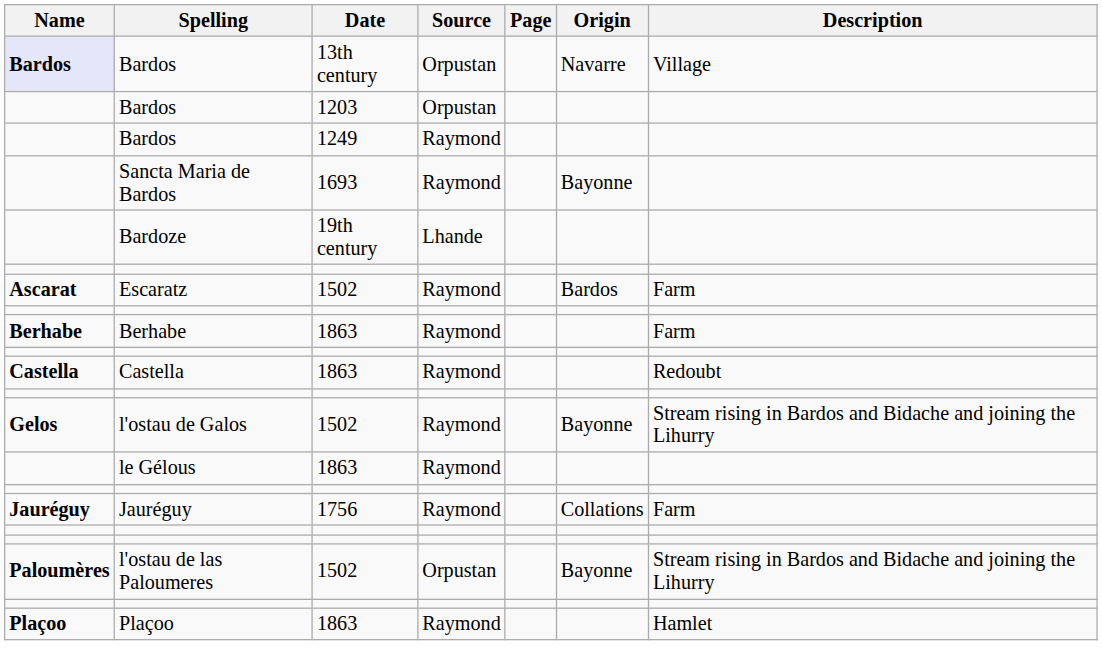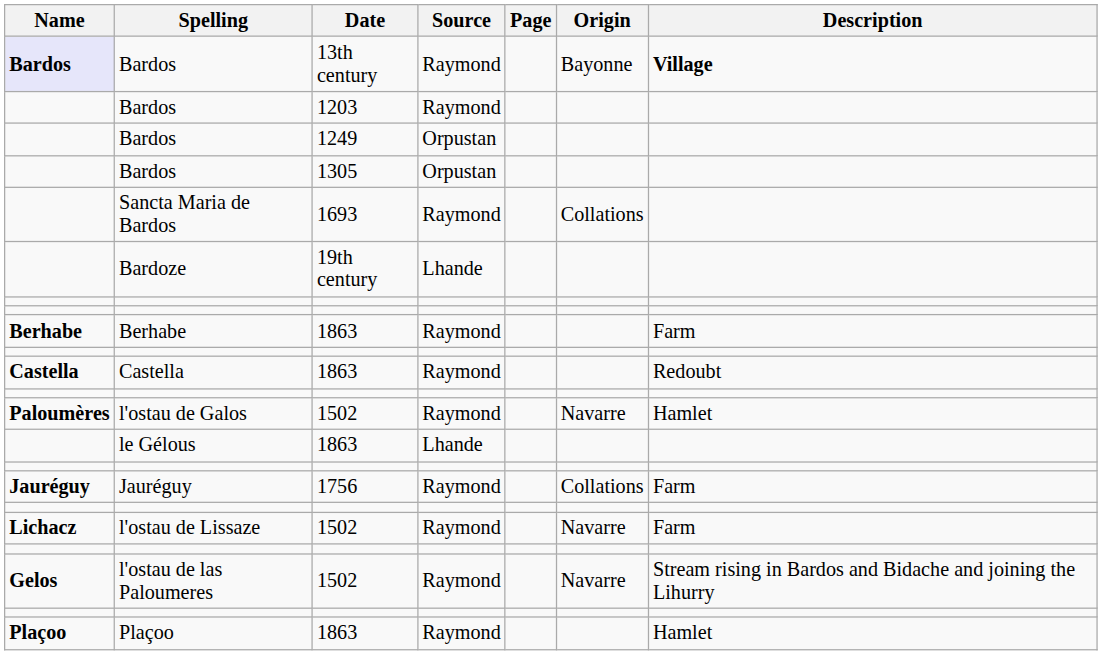 <table class="wikitable">
 <tr>
 <th>Name</th>
 <th>Spelling</th>
 <th>Date</th>
 <th>Source</th>
 <th>Page</th>
 <th>Origin</th>
 <th>Description</th>
 </tr>
 <tr>
 <td style="background: lavender;"><strong>Bardos</strong></td>
 <td>Bardos</td>
 <td>13th century</td>
-<td>Orpustan</td>
+<td>Raymond</td>
 <td></td>
-<td>Navarre</td>
-<td>Village</td>
+<td>Bayonne</td>
+<td><strong>Village</strong></td>
 </tr>
 <tr>
 <td></td>
 <td>Bardos</td>
 <td>1203</td>
+<td>Raymond</td>
+<td></td>
+<td></td>
+<td></td>
+</tr>
+<tr>
+<td></td>
+<td>Bardos</td>
+<td>1249</td>
 <td>Orpustan</td>
 <td></td>
 <td></td>
 <td></td>
 </tr>
 <tr>
 <td></td>
 <td>Bardos</td>
-<td>1249</td>
-<td>Raymond</td>
+<td>1305</td>
+<td>Orpustan</td>
 <td></td>
 <td></td>
 <td></td>
 </tr>
 <tr>
 <td></td>
 <td>Sancta Maria de Bardos</td>
 <td>1693</td>
 <td>Raymond</td>
 <td></td>
-<td>Bayonne</td>
+<td>Collations</td>
 <td></td>
 </tr>
 <tr>
 <td></td>
 <td>Bardoze</td>
 <td>19th century</td>
 <td>Lhande</td>
 <td></td>
 <td></td>
 <td></td>
 </tr>
 <tr>
 <td></td>
 <td></td>
 <td></td>
 <td></td>
 <td></td>
 <td></td>
 <td></td>
-</tr>
-<tr>
-<td><strong>Ascarat</strong></td>
-<td>Escaratz</td>
-<td>1502</td>
-<td>Raymond</td>
-<td></td>
-<td>Bardos</td>
-<td>Farm</td>
 </tr>
 <tr>
 <td></td>
 <td></td>
 <td></td>
 <td></td>
 <td></td>
 <td></td>
 <td></td>
 </tr>
 <tr>
 <td><strong>Berhabe</strong></td>
 <td>Berhabe</td>
 <td>1863</td>
 <td>Raymond</td>
 <td></td>
 <td></td>
 <td>Farm</td>
 </tr>
 <tr>
 <td></td>
 <td></td>
 <td></td>
 <td></td>
 <td></td>
 <td></td>
 <td></td>
 </tr>
 <tr>
 <td><strong>Castella</strong></td>
 <td>Castella</td>
 <td>1863</td>
 <td>Raymond</td>
 <td></td>
 <td></td>
 <td>Redoubt</td>
 </tr>
 <tr>
 <td></td>
 <td></td>
 <td></td>
 <td></td>
 <td></td>
 <td></td>
 <td></td>
 </tr>
 <tr>
-<td><strong>Gelos</strong></td>
+<td><strong>Paloumères</strong></td>
 <td>l'ostau de Galos</td>
 <td>1502</td>
 <td>Raymond</td>
 <td></td>
-<td>Bayonne</td>
-<td>Stream rising in Bardos and Bidache and joining the Lihurry</td>
+<td>Navarre</td>
+<td>Hamlet</td>
 </tr>
 <tr>
 <td></td>
 <td>le Gélous</td>
 <td>1863</td>
-<td>Raymond</td>
+<td>Lhande</td>
 <td></td>
 <td></td>
 <td></td>
 </tr>
 <tr>
 <td></td>
 <td></td>
 <td></td>
 <td></td>
 <td></td>
 <td></td>
 <td></td>
 </tr>
 <tr>
 <td><strong>Jauréguy</strong></td>
 <td>Jauréguy</td>
 <td>1756</td>
 <td>Raymond</td>
 <td></td>
 <td>Collations</td>
 <td>Farm</td>
 </tr>
 <tr>
 <td></td>
 <td></td>
 <td></td>
 <td></td>
 <td></td>
 <td></td>
 <td></td>
 </tr>
 <tr>
+<td><strong>Lichacz</strong></td>
+<td>l'ostau de Lissaze</td>
+<td>1502</td>
+<td>Raymond</td>
+<td></td>
+<td>Navarre</td>
+<td>Farm</td>
+</tr>
+<tr>
 <td></td>
 <td></td>
 <td></td>
 <td></td>
 <td></td>
 <td></td>
 <td></td>
 </tr>
 <tr>
-<td><strong>Paloumères</strong></td>
+<td><strong>Gelos</strong></td>
 <td>l'ostau de las Paloumeres</td>
 <td>1502</td>
-<td>Orpustan</td>
+<td>Raymond</td>
 <td></td>
-<td>Bayonne</td>
+<td>Navarre</td>
 <td>Stream rising in Bardos and Bidache and joining the Lihurry</td>
 </tr>
 <tr>
 <td></td>
 <td></td>
 <td></td>
 <td></td>
 <td></td>
 <td></td>
 <td></td>
 </tr>
 <tr>
 <td><strong>Plaçoo</strong></td>
 <td>Plaçoo</td>
 <td>1863</td>
 <td>Raymond</td>
 <td></td>
 <td></td>
 <td>Hamlet</td>
 </tr>
 </table>
